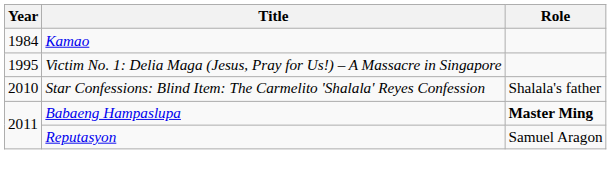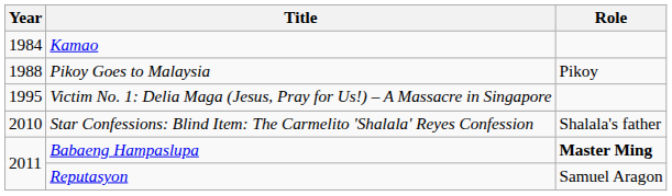 <table class="wikitable plainrowheaders sortable">
 <tr>
 <th scope="col">Year</th>
 <th scope="col">Title</th>
 <th scope="col">Role</th>
 </tr>
 <tr>
 <td>1984</td>
 <td><em><a href='#'>Kamao</a></em></td>
 <td></td>
+</tr>
+<tr>
+<td>1988</td>
+<td><em>Pikoy Goes to Malaysia</em></td>
+<td>Pikoy</td>
 </tr>
 <tr>
 <td>1995</td>
 <td><em>Victim No. 1: Delia Maga (Jesus, Pray for Us!) – A Massacre in Singapore</em></td>
 <td></td>
 </tr>
 <tr>
 <td>2010</td>
 <td><em>Star Confessions:  Blind Item: The Carmelito 'Shalala' Reyes Confession</em></td>
 <td>Shalala's father</td>
 </tr>
 <tr>
 <td rowspan="2">2011</td>
 <td><em><a href='#'>Babaeng Hampaslupa</a></em></td>
 <td><strong>Master Ming</strong></td>
 </tr>
 <tr>
 <td><em><a href='#'>Reputasyon</a></em></td>
 <td>Samuel Aragon</td>
 </tr>
 </table>
